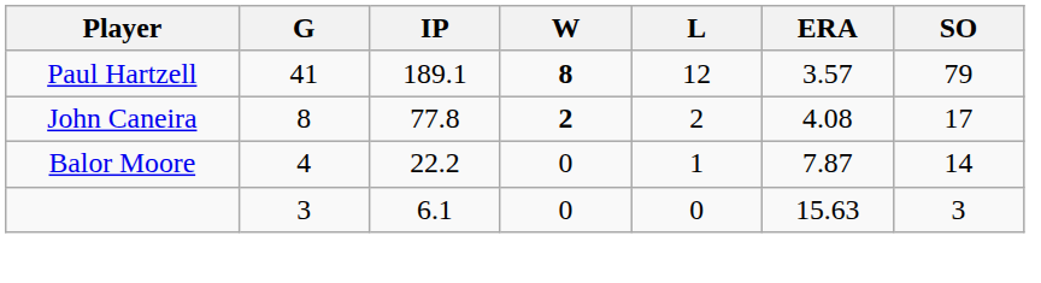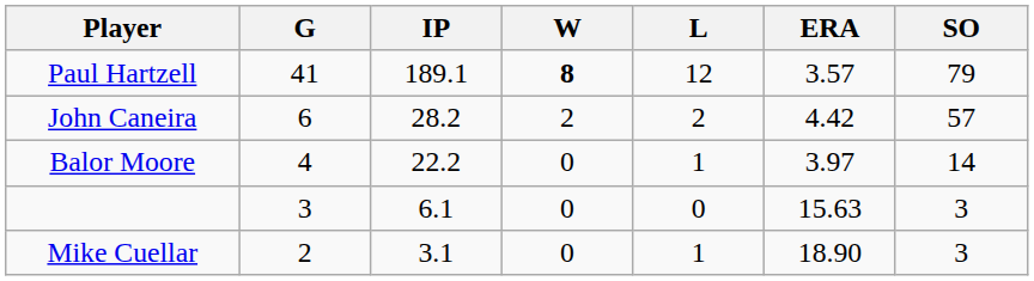 <table class="wikitable sortable">
 <tr>
 <th bgcolor="#DDDDFF" width="16%">Player</th>
 <th bgcolor="#DDDDFF" width="9%">G</th>
 <th bgcolor="#DDDDFF" width="9%">IP</th>
 <th bgcolor="#DDDDFF" width="9%">W</th>
 <th bgcolor="#DDDDFF" width="9%">L</th>
 <th bgcolor="#DDDDFF" width="9%">ERA</th>
 <th bgcolor="#DDDDFF" width="9%">SO</th>
 </tr>
 <tr align="center">
 <td><a href='#'>Paul Hartzell</a></td>
 <td>41</td>
 <td>189.1</td>
 <td><strong>8</strong></td>
 <td>12</td>
 <td>3.57</td>
 <td>79</td>
 </tr>
 <tr align=center>
 <td><a href='#'>John Caneira</a></td>
-<td>8</td>
-<td>77.8</td>
-<td><strong>2</strong></td>
+<td>6</td>
+<td>28.2</td>
 <td>2</td>
-<td>4.08</td>
-<td>17</td>
+<td>2</td>
+<td>4.42</td>
+<td>57</td>
 </tr>
 <tr align=center>
 <td><a href='#'>Balor Moore</a></td>
 <td>4</td>
 <td>22.2</td>
 <td>0</td>
 <td>1</td>
-<td>7.87</td>
+<td>3.97</td>
 <td>14</td>
 </tr>
 <tr align=center>
 <td></td>
 <td>3</td>
 <td>6.1</td>
 <td>0</td>
 <td>0</td>
 <td>15.63</td>
 <td>3</td>
 </tr>
+<tr align="center">
+<td><a href='#'>Mike Cuellar</a></td>
+<td>2</td>
+<td>3.1</td>
+<td>0</td>
+<td>1</td>
+<td>18.90</td>
+<td>3</td>
+</tr>
 </table>
